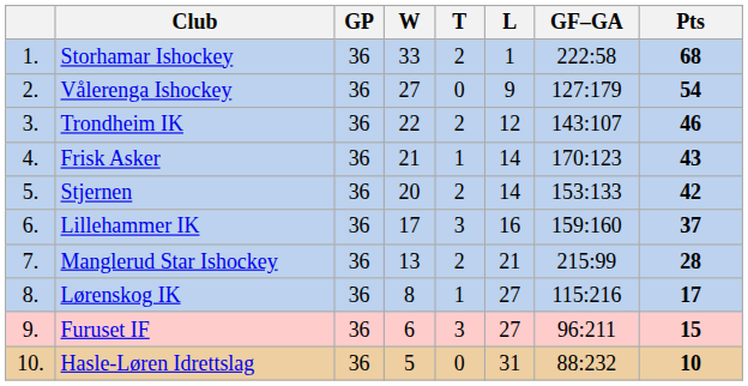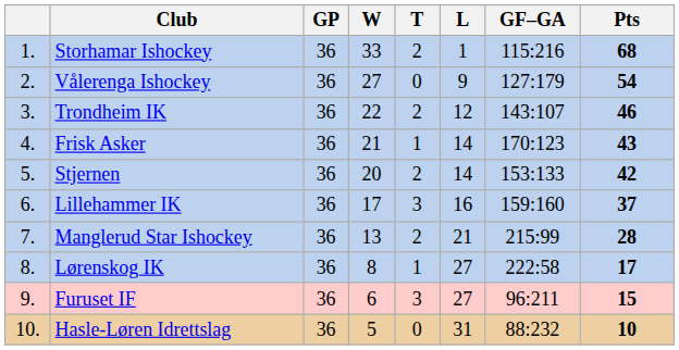 <table class="wikitable">
 <tr>
 <th width="30"></th>
 <th width="200">Club</th>
 <th width="30">GP</th>
 <th width="30">W</th>
 <th width="30">T</th>
 <th width="30">L</th>
 <th width="70">GF–GA</th>
 <th width="70">Pts</th>
 </tr>
 <tr bgcolor="#BCD2EE" align="center">
 <td>1.</td>
 <td align="left"><a href='#'>Storhamar Ishockey</a></td>
 <td>36</td>
 <td>33</td>
 <td>2</td>
 <td>1</td>
-<td>222:58</td>
+<td>115:216</td>
 <td><strong>68</strong></td>
 </tr>
 <tr bgcolor="#BCD2EE" align="center">
 <td>2.</td>
 <td align="left"><a href='#'>Vålerenga Ishockey</a></td>
 <td>36</td>
 <td>27</td>
 <td>0</td>
 <td>9</td>
 <td>127:179</td>
 <td><strong>54</strong></td>
 </tr>
 <tr bgcolor="#BCD2EE" align="center">
 <td>3.</td>
 <td align="left"><a href='#'>Trondheim IK</a></td>
 <td>36</td>
 <td>22</td>
 <td>2</td>
 <td>12</td>
 <td>143:107</td>
 <td><strong>46</strong></td>
 </tr>
 <tr bgcolor="#BCD2EE" align="center">
 <td>4.</td>
 <td align="left"><a href='#'>Frisk Asker</a></td>
 <td>36</td>
 <td>21</td>
 <td>1</td>
 <td>14</td>
 <td>170:123</td>
 <td><strong>43</strong></td>
 </tr>
 <tr bgcolor="#BCD2EE" align="center">
 <td>5.</td>
 <td align="left"><a href='#'>Stjernen</a></td>
 <td>36</td>
 <td>20</td>
 <td>2</td>
 <td>14</td>
 <td>153:133</td>
 <td><strong>42</strong></td>
 </tr>
 <tr bgcolor="#BCD2EE" align="center">
 <td>6.</td>
 <td align="left"><a href='#'>Lillehammer IK</a></td>
 <td>36</td>
 <td>17</td>
 <td>3</td>
 <td>16</td>
 <td>159:160</td>
 <td><strong>37</strong></td>
 </tr>
 <tr bgcolor="#BCD2EE" align="center">
 <td>7.</td>
 <td align="left"><a href='#'>Manglerud Star Ishockey</a></td>
 <td>36</td>
 <td>13</td>
 <td>2</td>
 <td>21</td>
 <td>215:99</td>
 <td><strong>28</strong></td>
 </tr>
 <tr bgcolor="#BCD2EE" align="center">
 <td>8.</td>
 <td align="left"><a href='#'>Lørenskog IK</a></td>
 <td>36</td>
 <td>8</td>
 <td>1</td>
 <td>27</td>
-<td>115:216</td>
+<td>222:58</td>
 <td><strong>17</strong></td>
 </tr>
 <tr bgcolor="#FFCCCC" align="center">
 <td>9.</td>
 <td align="left"><a href='#'>Furuset IF</a></td>
 <td>36</td>
 <td>6</td>
 <td>3</td>
 <td>27</td>
 <td>96:211</td>
 <td><strong>15</strong></td>
 </tr>
 <tr bgcolor="#EECFA1" align="center">
 <td>10.</td>
 <td align="left"><a href='#'>Hasle-Løren Idrettslag</a></td>
 <td>36</td>
 <td>5</td>
 <td>0</td>
 <td>31</td>
 <td>88:232</td>
 <td><strong>10</strong></td>
 </tr>
 </table>
